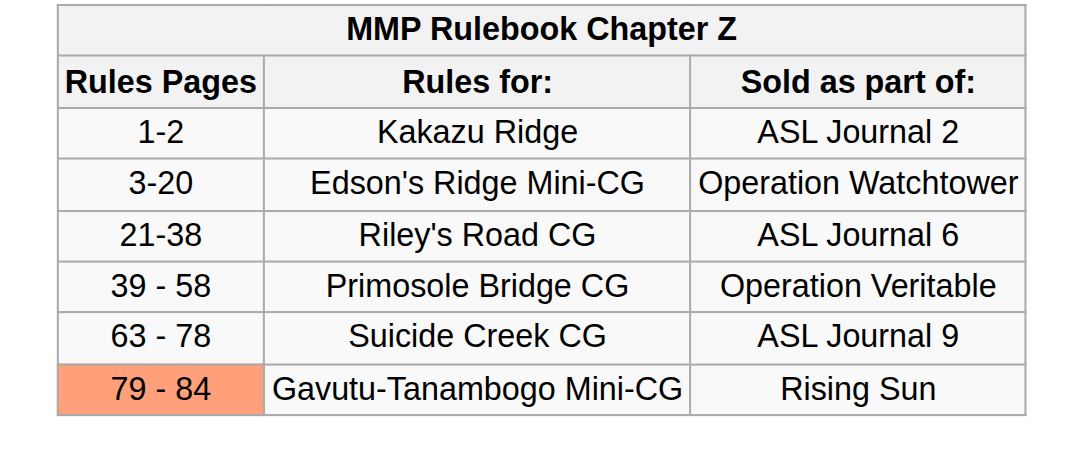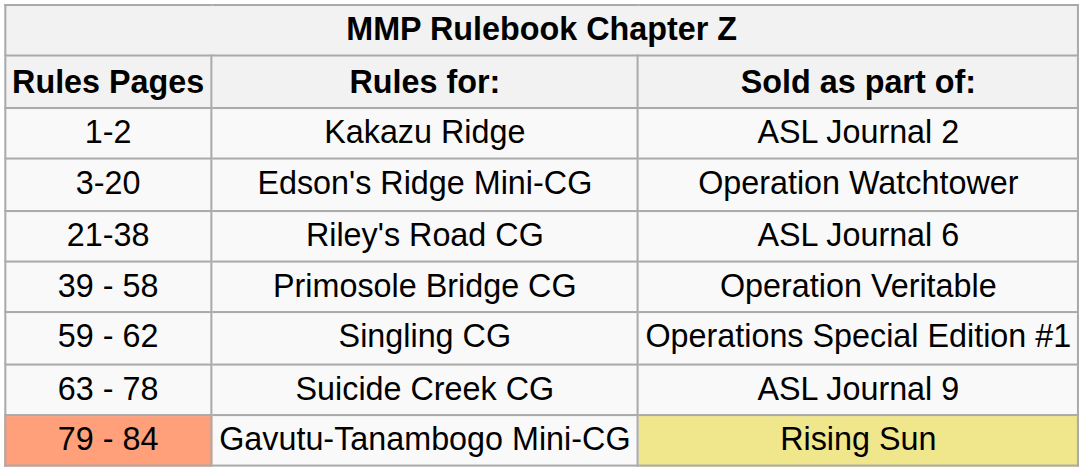 <table class="wikitable" style="text-align:center; margin:auto">
 <tr ---->
 <th colspan="3">MMP Rulebook Chapter Z</th>
 </tr>
 <tr ---->
 <th>Rules Pages</th>
 <th>Rules for:</th>
 <th>Sold as part of:</th>
 </tr>
 <tr ---->
 <td>1-2</td>
 <td>Kakazu Ridge</td>
 <td>ASL Journal 2</td>
 </tr>
 <tr ---->
 <td>3-20</td>
 <td>Edson's Ridge Mini-CG</td>
 <td>Operation Watchtower</td>
 </tr>
 <tr ---->
 <td>21-38</td>
 <td>Riley's Road CG</td>
 <td>ASL Journal 6</td>
 </tr>
 <tr ---->
 <td>39 - 58</td>
 <td>Primosole Bridge CG</td>
 <td>Operation Veritable</td>
 </tr>
 <tr ---->
+<td>59 - 62</td>
+<td>Singling CG</td>
+<td>Operations Special Edition #1</td>
+</tr>
+<tr ---->
 <td>63 - 78</td>
 <td>Suicide Creek CG</td>
 <td>ASL Journal 9</td>
 </tr>
 <tr ---->
 <td style="background: lightsalmon;">79 - 84</td>
 <td>Gavutu-Tanambogo Mini-CG</td>
-<td>Rising Sun</td>
+<td style="background: khaki;">Rising Sun</td>
 </tr>
 </table>
